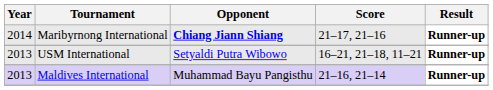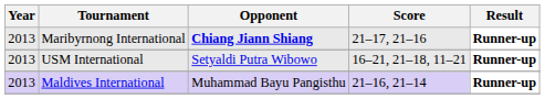 <table class="sortable wikitable" style="font-size: 90%;">
 <tr>
 <th>Year</th>
 <th>Tournament</th>
 <th>Opponent</th>
 <th>Score</th>
 <th>Result</th>
 </tr>
 <tr style="background:#E9E9E9">
-<td align="center">2014</td>
+<td align="center">2013</td>
 <td align="left">Maribyrnong International</td>
 <td align="left"><strong> <a href='#'>Chiang Jiann Shiang</a></strong></td>
 <td align="left">21–17, 21–16</td>
 <td style="text-align: left; background:white"> <strong>Runner-up</strong></td>
 </tr>
 <tr>
 </tr>
 <tr style="background:#E9E9E9">
 <td align="center">2013</td>
 <td align="left">USM International</td>
 <td align="left"> <a href='#'>Setyaldi Putra Wibowo</a></td>
 <td align="left">16–21, 21–18, 11–21</td>
 <td style="text-align: left; background:white"> <strong>Runner-up</strong></td>
 </tr>
 <tr>
 </tr>
 <tr style="background:#D8CEF6">
 <td align="center">2013</td>
 <td align="left"><a href='#'>Maldives International</a></td>
 <td align="left"> Muhammad Bayu Pangisthu</td>
 <td align="left">21–16, 21–14</td>
 <td style="text-align: left; background:white"> <strong>Runner-up</strong></td>
 </tr>
 <tr>
 </tr>
 </table>
